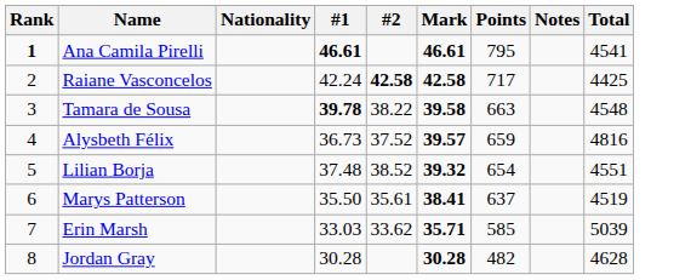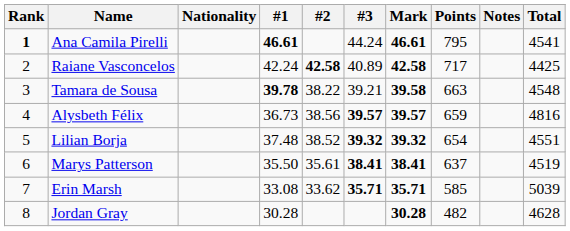 <table class="wikitable sortable" style="text-align:center">
 <tr>
 <th>Rank</th>
 <th>Name</th>
 <th>Nationality</th>
 <th>#1</th>
 <th>#2</th>
+<th>#3</th>
 <th>Mark</th>
 <th>Points</th>
 <th>Notes</th>
 <th>Total</th>
 </tr>
 <tr>
 <td><strong>1</strong></td>
 <td align=left><a href='#'>Ana Camila Pirelli</a></td>
 <td align=left></td>
 <td><strong>46.61</strong></td>
 <td></td>
+<td>44.24</td>
 <td><strong>46.61</strong></td>
 <td>795</td>
 <td><strong></strong></td>
 <td>4541</td>
 </tr>
 <tr>
 <td>2</td>
 <td align=left><a href='#'>Raiane Vasconcelos</a></td>
 <td align=left></td>
 <td>42.24</td>
 <td><strong>42.58</strong></td>
+<td>40.89</td>
 <td><strong>42.58</strong></td>
 <td>717</td>
 <td></td>
 <td>4425</td>
 </tr>
 <tr>
 <td>3</td>
 <td align=left><a href='#'>Tamara de Sousa</a></td>
 <td align=left></td>
 <td><strong>39.78</strong></td>
 <td>38.22</td>
+<td>39.21</td>
 <td><strong>39.58</strong></td>
 <td>663</td>
 <td></td>
 <td>4548</td>
 </tr>
 <tr>
 <td>4</td>
 <td align=left><a href='#'>Alysbeth Félix</a></td>
 <td align=left></td>
 <td>36.73</td>
-<td>37.52</td>
+<td>38.56</td>
+<td><strong>39.57</strong></td>
 <td><strong>39.57</strong></td>
 <td>659</td>
 <td></td>
 <td>4816</td>
 </tr>
 <tr>
 <td>5</td>
 <td align=left><a href='#'>Lilian Borja</a></td>
 <td align=left></td>
 <td>37.48</td>
 <td>38.52</td>
 <td><strong>39.32</strong></td>
+<td><strong>39.32</strong></td>
 <td>654</td>
 <td></td>
 <td>4551</td>
 </tr>
 <tr>
 <td>6</td>
 <td align=left><a href='#'>Marys Patterson</a></td>
 <td align=left></td>
 <td>35.50</td>
 <td>35.61</td>
 <td><strong>38.41</strong></td>
+<td><strong>38.41</strong></td>
 <td>637</td>
 <td></td>
 <td>4519</td>
 </tr>
 <tr>
 <td>7</td>
 <td align=left><a href='#'>Erin Marsh</a></td>
 <td align=left></td>
-<td>33.03</td>
+<td>33.08</td>
 <td>33.62</td>
+<td><strong>35.71</strong></td>
 <td><strong>35.71</strong></td>
 <td>585</td>
 <td><strong></strong></td>
 <td>5039</td>
 </tr>
 <tr>
 <td>8</td>
 <td align=left><a href='#'>Jordan Gray</a></td>
 <td align=left></td>
 <td>30.28</td>
 <td></td>
+<td></td>
 <td><strong>30.28</strong></td>
 <td>482</td>
 <td></td>
 <td>4628</td>
 </tr>
 </table>
